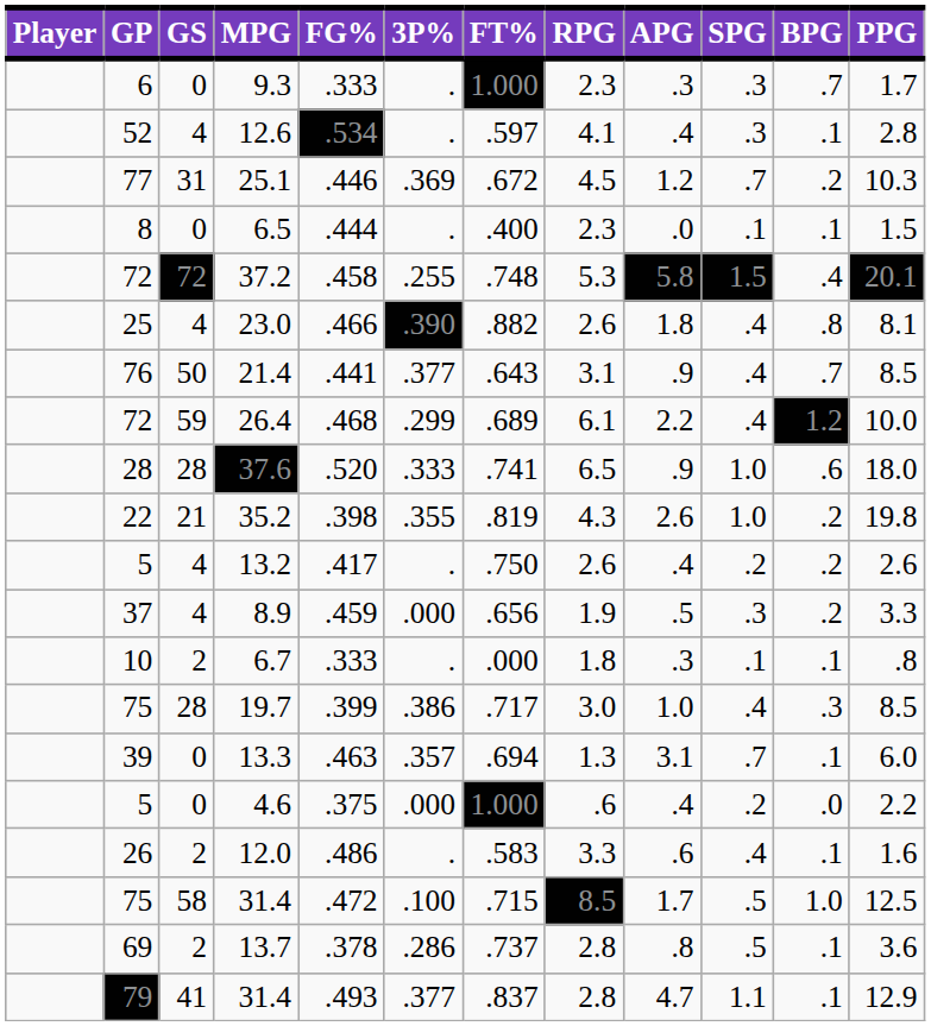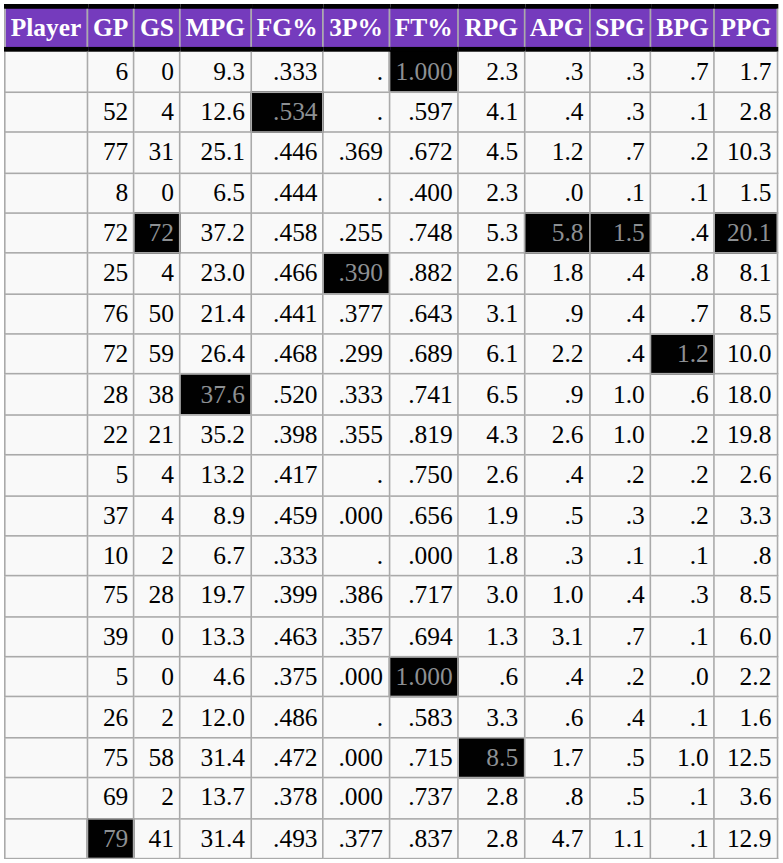 <table class="wikitable sortable" style="text-align:right;">
 <tr>
 <th style="background:#753BBD; color:#FFFFFF; border-top:#010101 3px solid; border-bottom:#010101 3px solid;">Player</th>
 <th style="background:#753BBD; color:#FFFFFF; border-top:#010101 3px solid; border-bottom:#010101 3px solid;">GP</th>
 <th style="background:#753BBD; color:#FFFFFF; border-top:#010101 3px solid; border-bottom:#010101 3px solid;">GS</th>
 <th style="background:#753BBD; color:#FFFFFF; border-top:#010101 3px solid; border-bottom:#010101 3px solid;">MPG</th>
 <th style="background:#753BBD; color:#FFFFFF; border-top:#010101 3px solid; border-bottom:#010101 3px solid;">FG%</th>
 <th style="background:#753BBD; color:#FFFFFF; border-top:#010101 3px solid; border-bottom:#010101 3px solid;">3P%</th>
 <th style="background:#753BBD; color:#FFFFFF; border-top:#010101 3px solid; border-bottom:#010101 3px solid;">FT%</th>
 <th style="background:#753BBD; color:#FFFFFF; border-top:#010101 3px solid; border-bottom:#010101 3px solid;">RPG</th>
 <th style="background:#753BBD; color:#FFFFFF; border-top:#010101 3px solid; border-bottom:#010101 3px solid;">APG</th>
 <th style="background:#753BBD; color:#FFFFFF; border-top:#010101 3px solid; border-bottom:#010101 3px solid;">SPG</th>
 <th style="background:#753BBD; color:#FFFFFF; border-top:#010101 3px solid; border-bottom:#010101 3px solid;">BPG</th>
 <th style="background:#753BBD; color:#FFFFFF; border-top:#010101 3px solid; border-bottom:#010101 3px solid;">PPG</th>
 </tr>
 <tr>
 <td></td>
 <td>6</td>
 <td>0</td>
 <td>9.3</td>
 <td>.333</td>
 <td>.</td>
 <td style="background:#010101; color:#8D9093;">1.000</td>
 <td>2.3</td>
 <td>.3</td>
 <td>.3</td>
 <td>.7</td>
 <td>1.7</td>
 </tr>
 <tr>
 <td></td>
 <td>52</td>
 <td>4</td>
 <td>12.6</td>
 <td style="background:#010101; color:#8D9093;">.534</td>
 <td>.</td>
 <td>.597</td>
 <td>4.1</td>
 <td>.4</td>
 <td>.3</td>
 <td>.1</td>
 <td>2.8</td>
 </tr>
 <tr>
 <td></td>
 <td>77</td>
 <td>31</td>
 <td>25.1</td>
 <td>.446</td>
 <td>.369</td>
 <td>.672</td>
 <td>4.5</td>
 <td>1.2</td>
 <td>.7</td>
 <td>.2</td>
 <td>10.3</td>
 </tr>
 <tr>
 <td></td>
 <td>8</td>
 <td>0</td>
 <td>6.5</td>
 <td>.444</td>
 <td>.</td>
 <td>.400</td>
 <td>2.3</td>
 <td>.0</td>
 <td>.1</td>
 <td>.1</td>
 <td>1.5</td>
 </tr>
 <tr>
 <td></td>
 <td>72</td>
 <td style="background:#010101; color:#8D9093;">72</td>
 <td>37.2</td>
 <td>.458</td>
 <td>.255</td>
 <td>.748</td>
 <td>5.3</td>
 <td style="background:#010101; color:#8D9093;">5.8</td>
 <td style="background:#010101; color:#8D9093;">1.5</td>
 <td>.4</td>
 <td style="background:#010101; color:#8D9093;">20.1</td>
 </tr>
 <tr>
 <td></td>
 <td>25</td>
 <td>4</td>
 <td>23.0</td>
 <td>.466</td>
 <td style="background:#010101; color:#8D9093;">.390</td>
 <td>.882</td>
 <td>2.6</td>
 <td>1.8</td>
 <td>.4</td>
 <td>.8</td>
 <td>8.1</td>
 </tr>
 <tr>
 <td></td>
 <td>76</td>
 <td>50</td>
 <td>21.4</td>
 <td>.441</td>
 <td>.377</td>
 <td>.643</td>
 <td>3.1</td>
 <td>.9</td>
 <td>.4</td>
 <td>.7</td>
 <td>8.5</td>
 </tr>
 <tr>
 <td></td>
 <td>72</td>
 <td>59</td>
 <td>26.4</td>
 <td>.468</td>
 <td>.299</td>
 <td>.689</td>
 <td>6.1</td>
 <td>2.2</td>
 <td>.4</td>
 <td style="background:#010101; color:#8D9093;">1.2</td>
 <td>10.0</td>
 </tr>
 <tr>
 <td></td>
 <td>28</td>
-<td>28</td>
+<td>38</td>
 <td style="background:#010101; color:#8D9093;">37.6</td>
 <td>.520</td>
 <td>.333</td>
 <td>.741</td>
 <td>6.5</td>
 <td>.9</td>
 <td>1.0</td>
 <td>.6</td>
 <td>18.0</td>
 </tr>
 <tr>
 <td></td>
 <td>22</td>
 <td>21</td>
 <td>35.2</td>
 <td>.398</td>
 <td>.355</td>
 <td>.819</td>
 <td>4.3</td>
 <td>2.6</td>
 <td>1.0</td>
 <td>.2</td>
 <td>19.8</td>
 </tr>
 <tr>
 <td></td>
 <td>5</td>
 <td>4</td>
 <td>13.2</td>
 <td>.417</td>
 <td>.</td>
 <td>.750</td>
 <td>2.6</td>
 <td>.4</td>
 <td>.2</td>
 <td>.2</td>
 <td>2.6</td>
 </tr>
 <tr>
 <td></td>
 <td>37</td>
 <td>4</td>
 <td>8.9</td>
 <td>.459</td>
 <td>.000</td>
 <td>.656</td>
 <td>1.9</td>
 <td>.5</td>
 <td>.3</td>
 <td>.2</td>
 <td>3.3</td>
 </tr>
 <tr>
 <td></td>
 <td>10</td>
 <td>2</td>
 <td>6.7</td>
 <td>.333</td>
 <td>.</td>
 <td>.000</td>
 <td>1.8</td>
 <td>.3</td>
 <td>.1</td>
 <td>.1</td>
 <td>.8</td>
 </tr>
 <tr>
 <td></td>
 <td>75</td>
 <td>28</td>
 <td>19.7</td>
 <td>.399</td>
 <td>.386</td>
 <td>.717</td>
 <td>3.0</td>
 <td>1.0</td>
 <td>.4</td>
 <td>.3</td>
 <td>8.5</td>
 </tr>
 <tr>
 <td></td>
 <td>39</td>
 <td>0</td>
 <td>13.3</td>
 <td>.463</td>
 <td>.357</td>
 <td>.694</td>
 <td>1.3</td>
 <td>3.1</td>
 <td>.7</td>
 <td>.1</td>
 <td>6.0</td>
 </tr>
 <tr>
 <td></td>
 <td>5</td>
 <td>0</td>
 <td>4.6</td>
 <td>.375</td>
 <td>.000</td>
 <td style="background:#010101; color:#8D9093;">1.000</td>
 <td>.6</td>
 <td>.4</td>
 <td>.2</td>
 <td>.0</td>
 <td>2.2</td>
 </tr>
 <tr>
 <td></td>
 <td>26</td>
 <td>2</td>
 <td>12.0</td>
 <td>.486</td>
 <td>.</td>
 <td>.583</td>
 <td>3.3</td>
 <td>.6</td>
 <td>.4</td>
 <td>.1</td>
 <td>1.6</td>
 </tr>
 <tr>
 <td></td>
 <td>75</td>
 <td>58</td>
 <td>31.4</td>
 <td>.472</td>
-<td>.100</td>
+<td>.000</td>
 <td>.715</td>
 <td style="background:#010101; color:#8D9093;">8.5</td>
 <td>1.7</td>
 <td>.5</td>
 <td>1.0</td>
 <td>12.5</td>
 </tr>
 <tr>
 <td></td>
 <td>69</td>
 <td>2</td>
 <td>13.7</td>
 <td>.378</td>
-<td>.286</td>
+<td>.000</td>
 <td>.737</td>
 <td>2.8</td>
 <td>.8</td>
 <td>.5</td>
 <td>.1</td>
 <td>3.6</td>
 </tr>
 <tr>
 <td></td>
 <td style="background:#010101; color:#8D9093;">79</td>
 <td>41</td>
 <td>31.4</td>
 <td>.493</td>
 <td>.377</td>
 <td>.837</td>
 <td>2.8</td>
 <td>4.7</td>
 <td>1.1</td>
 <td>.1</td>
 <td>12.9</td>
 </tr>
 </table>
